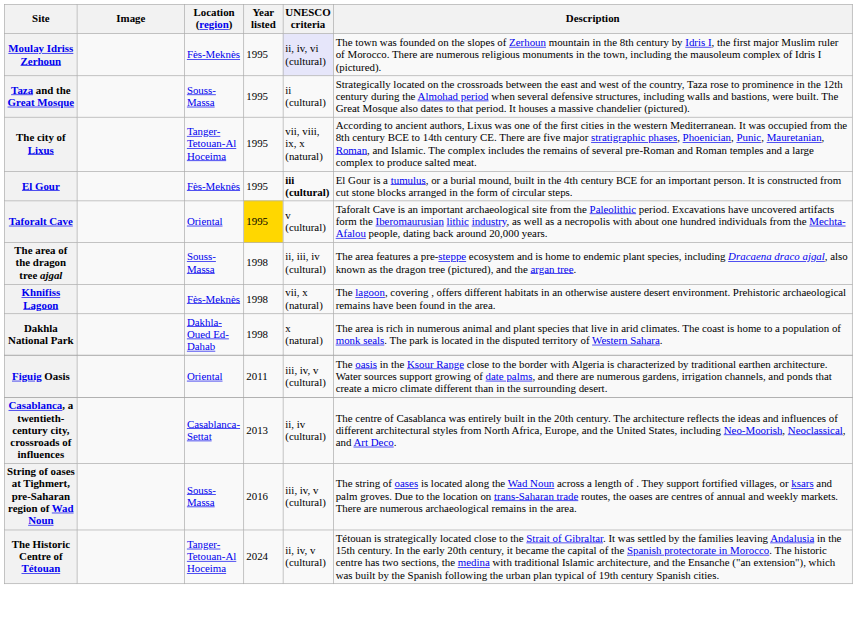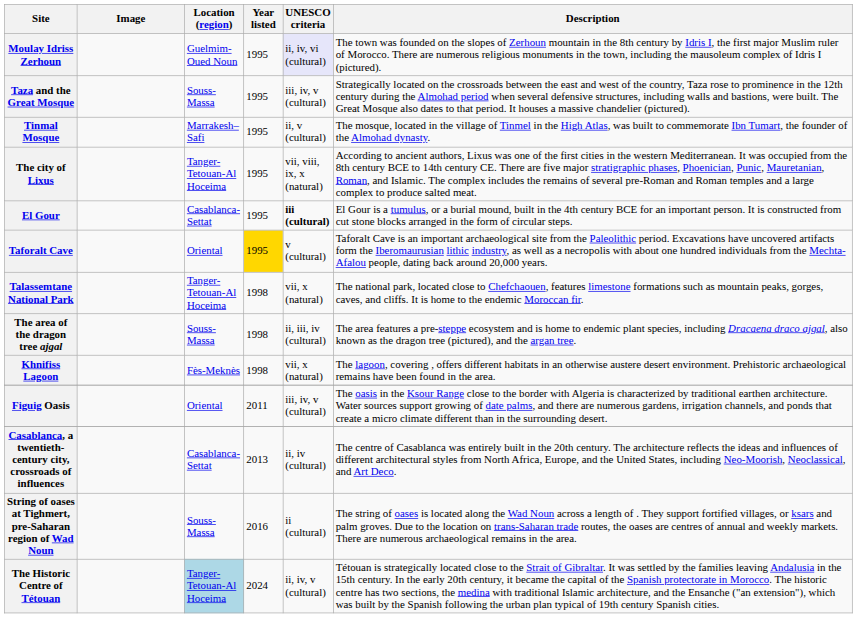 <table class="wikitable sortable plainrowheaders">
 <tr>
 <th style="width:100px;" scope="col">Site</th>
 <th class="unsortable" style="width:150px;" scope="col">Image</th>
 <th style="width:80px;" scope="col">Location (<a href='#'>region</a>)</th>
 <th style="width:50px;" scope="col">Year listed</th>
 <th style="width:60px;" scope="col">UNESCO criteria</th>
 <th scope="col" class="unsortable">Description</th>
 </tr>
 <tr>
 <th scope="row"><a href='#'>Moulay Idriss Zerhoun</a></th>
 <td></td>
-<td><a href='#'>Fès-Meknès</a></td>
+<td><a href='#'>Guelmim-Oued Noun</a></td>
 <td>1995</td>
 <td style="background: lavender;">ii, iv, vi (cultural)</td>
 <td>The town was founded on the slopes of <a href='#'>Zerhoun</a> mountain in the 8th century by <a href='#'>Idris I</a>, the first major Muslim ruler of Morocco. There are numerous religious monuments in the town, including the mausoleum complex of Idris I (pictured).</td>
 </tr>
 <tr>
 <th scope="row"><a href='#'>Taza</a> and the <a href='#'>Great Mosque</a></th>
 <td></td>
 <td><a href='#'>Souss-Massa</a></td>
 <td>1995</td>
-<td>ii (cultural)</td>
+<td>iii, iv, v (cultural)</td>
 <td>Strategically located on the crossroads between the east and west of the country, Taza rose to prominence in the 12th century during the <a href='#'>Almohad period</a> when several defensive structures, including walls and bastions, were built. The Great Mosque also dates to that period. It houses a massive chandelier (pictured).</td>
+</tr>
+<tr>
+<th scope="row"><a href='#'>Tinmal Mosque</a></th>
+<td></td>
+<td><a href='#'>Marrakesh–Safi</a></td>
+<td>1995</td>
+<td>ii, v (cultural)</td>
+<td>The mosque, located in the village of <a href='#'>Tinmel</a> in the <a href='#'>High Atlas</a>, was built to commemorate <a href='#'>Ibn Tumart</a>, the founder of the <a href='#'>Almohad dynasty</a>.</td>
 </tr>
 <tr>
 <th scope="row">The city of <a href='#'>Lixus</a></th>
 <td></td>
 <td><a href='#'>Tanger-Tetouan-Al Hoceima</a></td>
 <td>1995</td>
 <td>vii, viii, ix, x (natural)</td>
 <td>According to ancient authors, Lixus was one of the first cities in the western Mediterranean. It was occupied from the 8th century BCE to 14th century CE. There are five major <a href='#'>stratigraphic phases</a>, <a href='#'>Phoenician</a>, <a href='#'>Punic</a>, <a href='#'>Mauretanian</a>, <a href='#'>Roman</a>, and Islamic. The complex includes the remains of several pre-Roman and Roman temples and a large complex to produce salted meat.</td>
 </tr>
 <tr>
 <th scope="row"><a href='#'>El Gour</a></th>
 <td></td>
-<td><a href='#'>Fès-Meknès</a></td>
+<td><a href='#'>Casablanca-Settat</a></td>
 <td>1995</td>
 <td><strong>iii (cultural)</strong></td>
 <td>El Gour is a <a href='#'>tumulus</a>, or a burial mound, built in the 4th century BCE for an important person. It is constructed from cut stone blocks arranged in the form of circular steps.</td>
 </tr>
 <tr>
 <th scope="row"><a href='#'>Taforalt Cave</a></th>
 <td></td>
 <td><a href='#'>Oriental</a></td>
 <td style="background: gold;">1995</td>
 <td>v (cultural)</td>
 <td>Taforalt Cave is an important archaeological site from the <a href='#'>Paleolithic</a> period. Excavations have uncovered artifacts form the <a href='#'>Iberomaurusian</a> <a href='#'>lithic</a> <a href='#'>industry</a>, as well as a necropolis with about one hundred individuals from the <a href='#'>Mechta-Afalou</a> people, dating back around 20,000 years.</td>
+</tr>
+<tr>
+<th scope="row"><a href='#'>Talassemtane National Park</a></th>
+<td></td>
+<td><a href='#'>Tanger-Tetouan-Al Hoceima</a></td>
+<td>1998</td>
+<td>vii, x (natural)</td>
+<td>The national park, located close to <a href='#'>Chefchaouen</a>, features <a href='#'>limestone</a> formations such as mountain peaks, gorges, caves, and cliffs. It is home to the endemic <a href='#'>Moroccan fir</a>.</td>
 </tr>
 <tr>
 <th scope="row">The area of the dragon tree <em>ajgal</em></th>
 <td></td>
 <td><a href='#'>Souss-Massa</a></td>
 <td>1998</td>
 <td>ii, iii, iv (cultural)</td>
 <td>The area features a pre-<a href='#'>steppe</a> ecosystem and is home to endemic plant species, including <em><a href='#'>Dracaena draco ajgal</a></em>, also known as the dragon tree (pictured), and the <a href='#'>argan tree</a>.</td>
 </tr>
 <tr>
 <th scope="row"><a href='#'>Khnifiss Lagoon</a></th>
 <td></td>
 <td><a href='#'>Fès-Meknès</a></td>
 <td>1998</td>
 <td>vii, x (natural)</td>
 <td>The <a href='#'>lagoon</a>, covering , offers different habitats in an otherwise austere desert environment. Prehistoric archaeological remains have been found in the area.</td>
-</tr>
-<tr>
-<th scope="row">Dakhla National Park</th>
-<td></td>
-<td><a href='#'>Dakhla-Oued Ed-Dahab</a></td>
-<td>1998</td>
-<td>x (natural)</td>
-<td>The area is rich in numerous animal and plant species that live in arid climates. The coast is home to a population of <a href='#'>monk seals</a>. The park is located in the disputed territory of <a href='#'>Western Sahara</a>.</td>
 </tr>
 <tr>
 </tr>
 <tr>
 <th scope="row"><a href='#'>Figuig</a> Oasis</th>
 <td></td>
 <td><a href='#'>Oriental</a></td>
 <td>2011</td>
 <td>iii, iv, v (cultural)</td>
 <td>The <a href='#'>oasis</a> in the <a href='#'>Ksour Range</a> close to the border with Algeria is characterized by traditional earthen architecture. Water sources support growing of <a href='#'>date palms</a>, and there are numerous gardens, irrigation channels, and ponds that create a micro climate different than in the surrounding desert.</td>
 </tr>
 <tr>
 </tr>
 <tr>
 <th scope="row"><a href='#'>Casablanca</a>, a twentieth-century city, crossroads of influences</th>
 <td></td>
 <td><a href='#'>Casablanca-Settat</a></td>
 <td>2013</td>
 <td>ii, iv (cultural)</td>
 <td>The centre of Casablanca was entirely built in the 20th century. The architecture reflects the ideas and influences of different architectural styles from North Africa, Europe, and the United States, including <a href='#'>Neo-Moorish</a>, <a href='#'>Neoclassical</a>, and <a href='#'>Art Deco</a>.</td>
 </tr>
 <tr>
 <th scope="row">String of oases at Tighmert, pre-Saharan region of <a href='#'>Wad Noun</a></th>
 <td></td>
 <td><a href='#'>Souss-Massa</a></td>
 <td>2016</td>
-<td>iii, iv, v (cultural)</td>
+<td>ii (cultural)</td>
 <td>The string of <a href='#'>oases</a> is located along the <a href='#'>Wad Noun</a> across a length of . They support fortified villages, or <a href='#'>ksars</a> and palm groves. Due to the location on <a href='#'>trans-Saharan trade</a> routes, the oases are centres of annual and weekly markets. There are numerous archaeological remains in the area.</td>
 </tr>
 <tr>
 <th scope="row">The Historic Centre of <a href='#'>Tétouan</a></th>
 <td></td>
-<td><a href='#'>Tanger-Tetouan-Al Hoceima</a></td>
+<td style="background: lightblue;"><a href='#'>Tanger-Tetouan-Al Hoceima</a></td>
 <td>2024</td>
 <td>ii, iv, v (cultural)</td>
 <td>Tétouan is strategically located close to the <a href='#'>Strait of Gibraltar</a>. It was settled by the families leaving <a href='#'>Andalusia</a> in the 15th century. In the early 20th century, it became the capital of the <a href='#'>Spanish protectorate in Morocco</a>. The historic centre has two sections, the <a href='#'>medina</a> with traditional Islamic architecture, and the Ensanche ("an extension"), which was built by the Spanish following the urban plan typical of 19th century Spanish cities.</td>
 </tr>
 </table>
